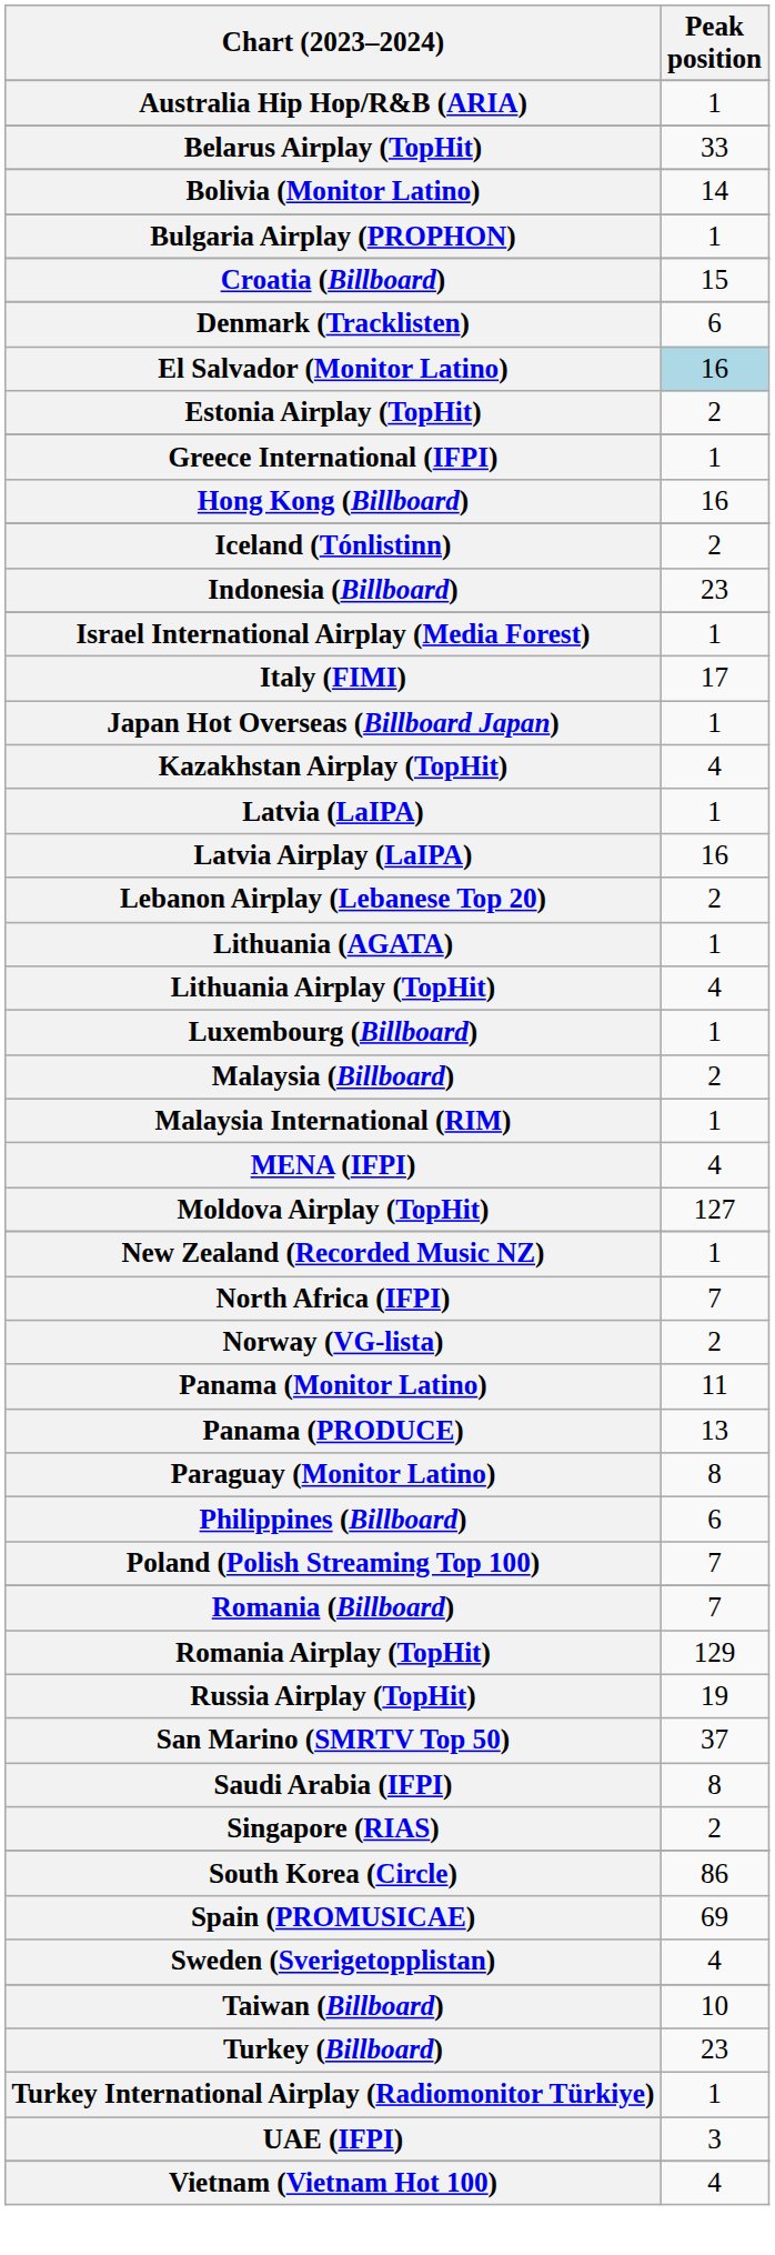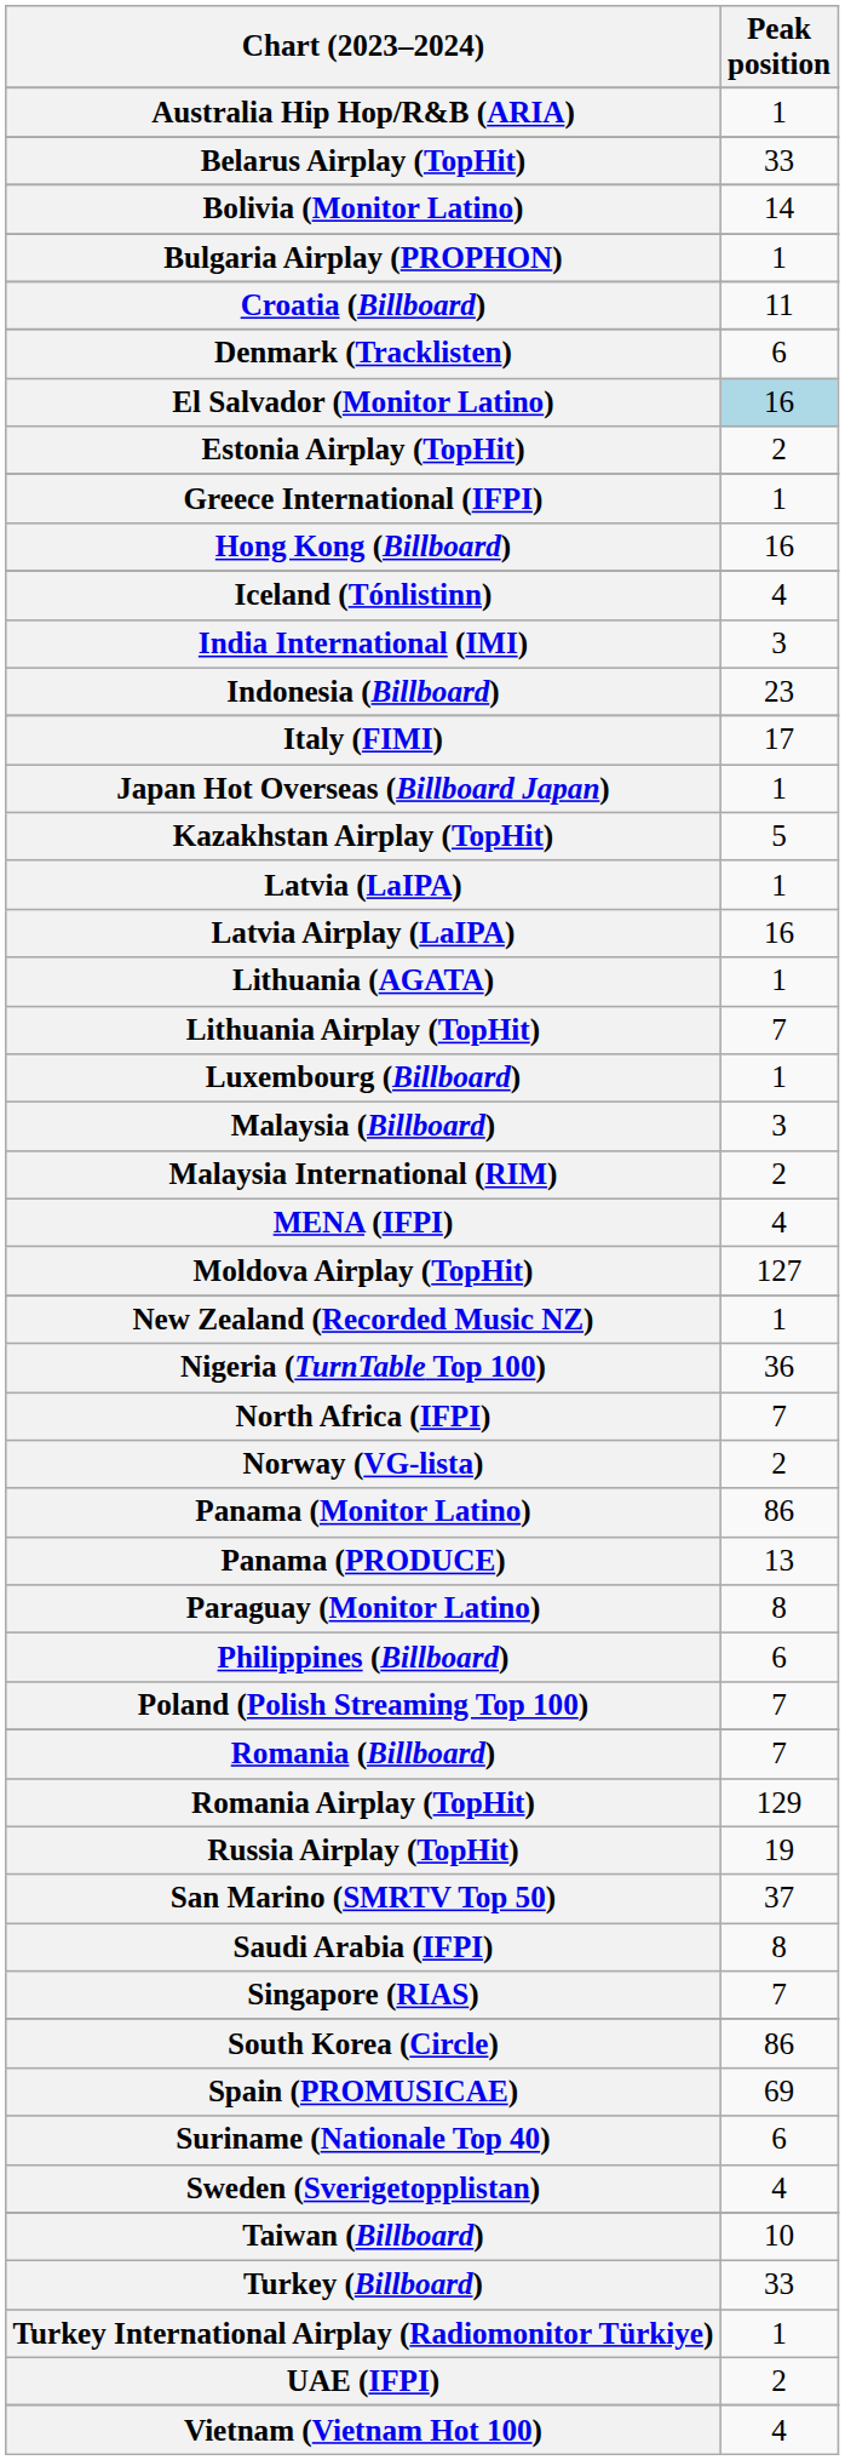 <table class="wikitable sortable plainrowheaders" style="text-align:center">
 <tr>
 <th scope="col">Chart (2023–2024)</th>
 <th scope="col">Peak<br>position</th>
 </tr>
 <tr>
 </tr>
 <tr>
 <th scope="row">Australia Hip Hop/R&B (<a href='#'>ARIA</a>)</th>
 <td>1</td>
 </tr>
 <tr>
 </tr>
 <tr>
 <th scope="row">Belarus Airplay (<a href='#'>TopHit</a>)</th>
 <td>33</td>
 </tr>
 <tr>
 </tr>
 <tr>
 </tr>
 <tr>
 <th scope="row">Bolivia (<a href='#'>Monitor Latino</a>)</th>
 <td>14</td>
 </tr>
 <tr>
 </tr>
 <tr>
 <th scope="row">Bulgaria Airplay (<a href='#'>PROPHON</a>)</th>
 <td>1</td>
 </tr>
 <tr>
 </tr>
 <tr>
 </tr>
 <tr>
 </tr>
 <tr>
 </tr>
 <tr>
 <th scope="row"><a href='#'>Croatia</a> (<em><a href='#'>Billboard</a></em>)</th>
-<td>15</td>
+<td>11</td>
 </tr>
 <tr>
 </tr>
 <tr>
 <th scope="row">Denmark (<a href='#'>Tracklisten</a>)</th>
 <td>6</td>
 </tr>
 <tr>
 <th scope="row">El Salvador (<a href='#'>Monitor Latino</a>)</th>
 <td style="background: lightblue;">16</td>
 </tr>
 <tr>
 <th scope="row">Estonia Airplay (<a href='#'>TopHit</a>)</th>
 <td>2</td>
 </tr>
 <tr>
 </tr>
 <tr>
 </tr>
 <tr>
 </tr>
 <tr>
 </tr>
 <tr>
 <th scope="row">Greece International (<a href='#'>IFPI</a>)</th>
 <td>1</td>
 </tr>
 <tr>
 <th scope="row"><a href='#'>Hong Kong</a> (<em><a href='#'>Billboard</a></em>)</th>
 <td>16</td>
 </tr>
 <tr>
 </tr>
 <tr>
 <th scope="row">Iceland (<a href='#'>Tónlistinn</a>)</th>
-<td>2</td>
+<td>4</td>
+</tr>
+<tr>
+<th scope="row"><a href='#'>India International</a> (<a href='#'>IMI</a>)</th>
+<td>3</td>
 </tr>
 <tr>
 <th scope="row">Indonesia (<em><a href='#'>Billboard</a></em>)</th>
 <td>23</td>
 </tr>
 <tr>
-</tr>
-<tr>
-<th scope="row">Israel International Airplay (<a href='#'>Media Forest</a>)</th>
-<td>1</td>
 </tr>
 <tr>
 <th scope="row">Italy (<a href='#'>FIMI</a>)</th>
 <td>17</td>
 </tr>
 <tr>
 <th scope="row">Japan Hot Overseas (<em><a href='#'>Billboard Japan</a></em>)</th>
 <td>1</td>
 </tr>
 <tr>
 <th scope="row">Kazakhstan Airplay (<a href='#'>TopHit</a>)</th>
-<td>4</td>
+<td>5</td>
 </tr>
 <tr>
 <th scope="row">Latvia (<a href='#'>LaIPA</a>)</th>
 <td>1</td>
 </tr>
 <tr>
 <th scope="row">Latvia Airplay (<a href='#'>LaIPA</a>)</th>
 <td>16</td>
 </tr>
 <tr>
-<th scope="row">Lebanon Airplay (<a href='#'>Lebanese Top 20</a>)</th>
-<td>2</td>
-</tr>
-<tr>
 <th scope="row">Lithuania (<a href='#'>AGATA</a>)</th>
 <td>1</td>
 </tr>
 <tr>
 <th scope="row">Lithuania Airplay (<a href='#'>TopHit</a>)</th>
-<td>4</td>
+<td>7</td>
 </tr>
 <tr>
 <th scope="row">Luxembourg (<em><a href='#'>Billboard</a></em>)</th>
 <td>1</td>
 </tr>
 <tr>
 <th scope="row">Malaysia (<em><a href='#'>Billboard</a></em>)</th>
-<td>2</td>
+<td>3</td>
 </tr>
 <tr>
 <th scope="row">Malaysia International (<a href='#'>RIM</a>)</th>
-<td>1</td>
+<td>2</td>
 </tr>
 <tr>
 <th scope="row"><a href='#'>MENA</a> (<a href='#'>IFPI</a>)</th>
 <td>4</td>
 </tr>
 <tr>
 <th scope="row">Moldova Airplay (<a href='#'>TopHit</a>)</th>
 <td>127</td>
 </tr>
 <tr>
 </tr>
 <tr>
 </tr>
 <tr>
 <th scope="row">New Zealand (<a href='#'>Recorded Music NZ</a>)</th>
 <td>1</td>
 </tr>
 <tr>
+<th scope="row">Nigeria (<a href='#'><em>TurnTable</em> Top 100</a>)</th>
+<td>36</td>
+</tr>
+<tr>
 <th scope="row">North Africa (<a href='#'>IFPI</a>)</th>
 <td>7</td>
 </tr>
 <tr>
 <th scope="row">Norway (<a href='#'>VG-lista</a>)</th>
 <td>2</td>
 </tr>
 <tr>
 <th scope="row">Panama (<a href='#'>Monitor Latino</a>)</th>
-<td>11</td>
+<td>86</td>
 </tr>
 <tr>
 <th scope="row">Panama (<a href='#'>PRODUCE</a>)</th>
 <td>13</td>
 </tr>
 <tr>
 <th scope="row">Paraguay (<a href='#'>Monitor Latino</a>)</th>
 <td>8</td>
 </tr>
 <tr>
 <th scope="row"><a href='#'>Philippines</a> (<em><a href='#'>Billboard</a></em>)</th>
 <td>6</td>
 </tr>
 <tr>
 <th scope="row">Poland (<a href='#'>Polish Streaming Top 100</a>)</th>
 <td>7</td>
 </tr>
 <tr>
 </tr>
 <tr>
 <th scope="row"><a href='#'>Romania</a> (<em><a href='#'>Billboard</a></em>)</th>
 <td>7</td>
 </tr>
 <tr>
 <th scope="row">Romania Airplay (<a href='#'>TopHit</a>)</th>
 <td>129</td>
 </tr>
 <tr>
 <th scope="row">Russia Airplay (<a href='#'>TopHit</a>)</th>
 <td>19</td>
 </tr>
 <tr>
 <th scope="row">San Marino (<a href='#'>SMRTV Top 50</a>)</th>
 <td>37</td>
 </tr>
 <tr>
 <th scope="row">Saudi Arabia (<a href='#'>IFPI</a>)</th>
 <td>8</td>
 </tr>
 <tr>
 <th scope="row">Singapore (<a href='#'>RIAS</a>)</th>
-<td>2</td>
+<td>7</td>
 </tr>
 <tr>
 </tr>
 <tr>
 </tr>
 <tr>
 </tr>
 <tr>
 <th scope="row">South Korea (<a href='#'>Circle</a>)</th>
 <td>86</td>
 </tr>
 <tr>
 <th scope="row">Spain (<a href='#'>PROMUSICAE</a>)</th>
 <td>69</td>
 </tr>
 <tr>
+<th scope="row">Suriname (<a href='#'>Nationale Top 40</a>)</th>
+<td>6</td>
+</tr>
+<tr>
 <th scope="row">Sweden (<a href='#'>Sverigetopplistan</a>)</th>
 <td>4</td>
 </tr>
 <tr>
 </tr>
 <tr>
 <th scope="row">Taiwan (<em><a href='#'>Billboard</a></em>)</th>
 <td>10</td>
 </tr>
 <tr>
 <th scope="row">Turkey (<em><a href='#'>Billboard</a></em>)</th>
-<td>23</td>
+<td>33</td>
 </tr>
 <tr>
 <th scope="row">Turkey International Airplay (<a href='#'>Radiomonitor Türkiye</a>)</th>
 <td>1</td>
 </tr>
 <tr>
 <th scope="row">UAE (<a href='#'>IFPI</a>)</th>
-<td>3</td>
+<td>2</td>
 </tr>
 <tr>
 </tr>
 <tr>
 </tr>
 <tr>
 </tr>
 <tr>
 </tr>
 <tr>
 </tr>
 <tr>
 </tr>
 <tr>
 </tr>
 <tr>
 </tr>
 <tr>
 </tr>
 <tr>
 </tr>
 <tr>
 <th scope="row">Vietnam (<a href='#'>Vietnam Hot 100</a>)</th>
 <td>4</td>
 </tr>
 </table>
